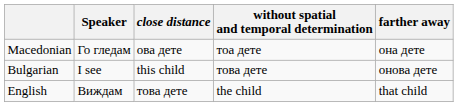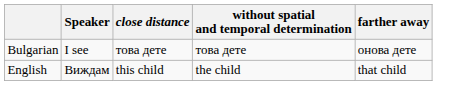 <table class="wikitable">
 <tr>
 <th></th>
 <th>Speaker</th>
 <th><em>close distance </em></th>
 <th>without spatial<br> and temporal determination<em></th>
 <th></em>farther away<em></th>
 </tr>
 <tr>
-<td>Macedonian</td>
-<td>Го гледам</td>
-<td>ова дете</td>
-<td>тоа дете</td>
-<td>она дете</td>
-</tr>
-<tr>
 <td>Bulgarian</td>
 <td>I see</td>
-<td>this child</td>
+<td>това дете</td>
 <td>това дете</td>
 <td>онова дете</td>
 </tr>
 <tr>
 <td>English</td>
 <td>Виждам</td>
-<td>това дете</td>
+<td>this child</td>
 <td>the child</td>
 <td>that child</td>
 </tr>
 </table>
